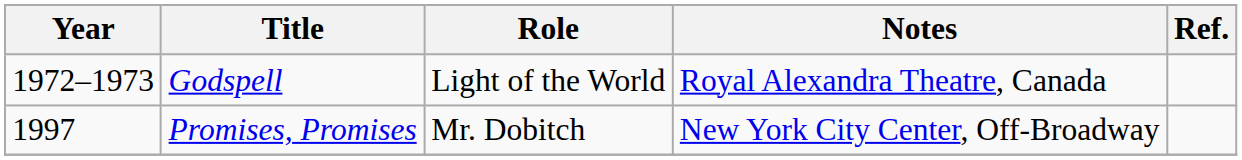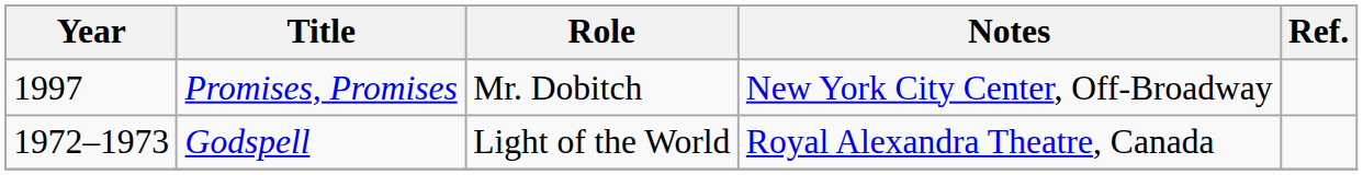 <table class = "wikitable">
 <tr>
 <th scope="col">Year</th>
 <th scope="col">Title</th>
 <th scope="col">Role</th>
 <th scope="col" class="unsortable">Notes</th>
 <th scope="col" class="unsortable">Ref.</th>
 </tr>
 <tr>
+<td>1997</td>
+<td><em><a href='#'>Promises, Promises</a></em></td>
+<td>Mr. Dobitch</td>
+<td><a href='#'>New York City Center</a>, Off-Broadway</td>
+<td></td>
+</tr>
+<tr>
 <td>1972–1973</td>
 <td><em><a href='#'>Godspell</a></em></td>
 <td>Light of the World</td>
 <td><a href='#'>Royal Alexandra Theatre</a>, Canada</td>
 <td></td>
 </tr>
 <tr>
-<td>1997</td>
-<td><em><a href='#'>Promises, Promises</a></em></td>
-<td>Mr. Dobitch</td>
-<td><a href='#'>New York City Center</a>, Off-Broadway</td>
-<td></td>
-</tr>
-<tr>
 </tr>
 </table>
